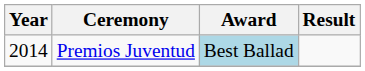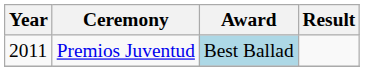 <table class="wikitable">
 <tr>
 <th>Year</th>
 <th>Ceremony</th>
 <th>Award</th>
 <th>Result</th>
 </tr>
 <tr>
-<td>2014</td>
+<td>2011</td>
 <td><a href='#'>Premios Juventud</a></td>
 <td style="background: lightblue;">Best Ballad</td>
 <td></td>
 </tr>
 <tr>
 </tr>
 </table>
